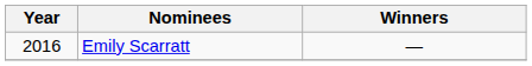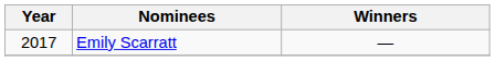 <table class="wikitable">
 <tr>
 <th width=60>Year</th>
 <th width=200>Nominees</th>
 <th width=200>Winners</th>
 </tr>
 <tr>
-<td align=center>2016</td>
+<td align=center>2017</td>
 <td><a href='#'>Emily Scarratt</a></td>
 <td align=center>—</td>
 </tr>
 <tr>
 </tr>
 </table>
